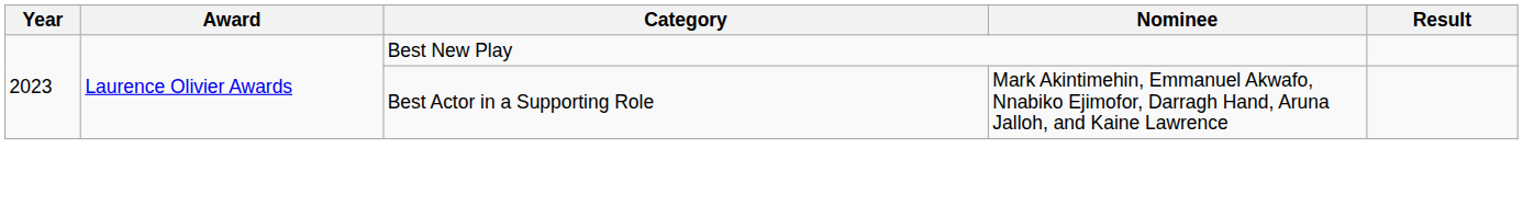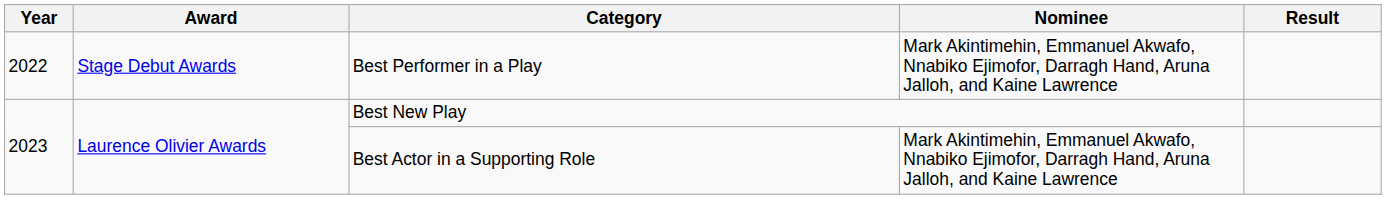 <table class="wikitable" style="width: 100%;">
 <tr>
 <th style="width: 5%;">Year</th>
 <th style="width: 20%;">Award</th>
 <th style="width: 40%;">Category</th>
 <th style="width: 25%;">Nominee</th>
 <th style="width: 10%;">Result</th>
+</tr>
+<tr>
+<td>2022</td>
+<td><a href='#'>Stage Debut Awards</a></td>
+<td>Best Performer in a Play</td>
+<td>Mark Akintimehin, Emmanuel Akwafo, Nnabiko Ejimofor, Darragh Hand, Aruna Jalloh, and Kaine Lawrence</td>
+<td></td>
 </tr>
 <tr>
 <td rowspan="2">2023</td>
 <td rowspan="2"><a href='#'>Laurence Olivier Awards</a></td>
 <td colspan="2">Best New Play</td>
 <td></td>
 </tr>
 <tr>
 <td>Best Actor in a Supporting Role</td>
 <td>Mark Akintimehin, Emmanuel Akwafo, Nnabiko Ejimofor, Darragh Hand, Aruna Jalloh, and Kaine Lawrence</td>
 <td></td>
 </tr>
 </table>
